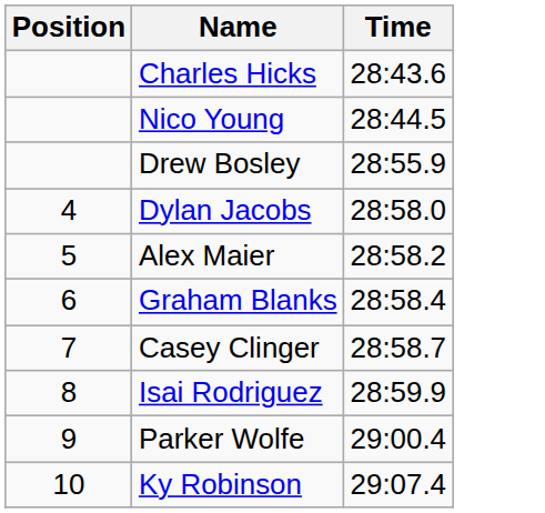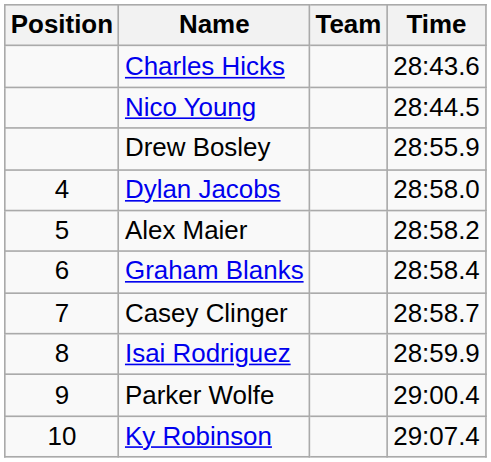 <table class="wikitable sortable">
 <tr>
 <th>Position</th>
 <th>Name</th>
+<th>Team</th>
 <th>Time</th>
 </tr>
 <tr>
 <td align=center></td>
 <td><a href='#'>Charles Hicks</a></td>
+<td></td>
 <td>28:43.6</td>
 </tr>
 <tr>
 <td align=center></td>
 <td><a href='#'>Nico Young</a></td>
+<td></td>
 <td>28:44.5</td>
 </tr>
 <tr>
 <td align=center></td>
 <td>Drew Bosley</td>
+<td></td>
 <td>28:55.9</td>
 </tr>
 <tr>
 <td align=center>4</td>
 <td><a href='#'>Dylan Jacobs</a></td>
+<td></td>
 <td>28:58.0</td>
 </tr>
 <tr>
 <td align=center>5</td>
 <td>Alex Maier</td>
+<td></td>
 <td>28:58.2</td>
 </tr>
 <tr>
 <td align=center>6</td>
 <td><a href='#'>Graham Blanks</a></td>
+<td></td>
 <td>28:58.4</td>
 </tr>
 <tr>
 <td align=center>7</td>
 <td>Casey Clinger</td>
+<td></td>
 <td>28:58.7</td>
 </tr>
 <tr>
 <td align=center>8</td>
 <td><a href='#'>Isai Rodriguez</a></td>
+<td></td>
 <td>28:59.9</td>
 </tr>
 <tr>
 <td align=center>9</td>
 <td>Parker Wolfe</td>
+<td></td>
 <td>29:00.4</td>
 </tr>
 <tr>
 <td align=center>10</td>
 <td><a href='#'>Ky Robinson</a></td>
+<td></td>
 <td>29:07.4</td>
 </tr>
 </table>
